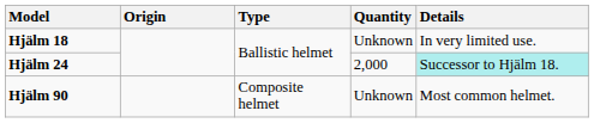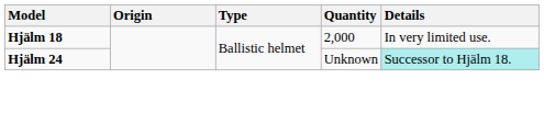 <table class="wikitable" style="width:100%;">
 <tr>
 <th style="text-align:left;width:20%;">Model</th>
 <th style="text-align:left;width:20%;">Origin</th>
 <th style="text-align:left;width:20%;">Type</th>
 <th style="text-align:left;width:10%;">Quantity</th>
 <th style="text-align:left;width:30%;">Details</th>
 </tr>
 <tr>
 <td><strong>Hjälm 18</strong></td>
 <td rowspan="2"></td>
 <td rowspan="2">Ballistic helmet</td>
-<td>Unknown</td>
+<td>2,000</td>
 <td>In very limited use.</td>
 </tr>
 <tr>
 <td><strong>Hjälm 24</strong></td>
-<td>2,000</td>
+<td>Unknown</td>
 <td style="background: paleturquoise;">Successor to Hjälm 18.</td>
 </tr>
-<tr>
-<td><strong>Hjälm 90</strong></td>
-<td></td>
-<td>Composite helmet</td>
-<td>Unknown</td>
-<td>Most common helmet.</td>
-</tr>
 </table>
